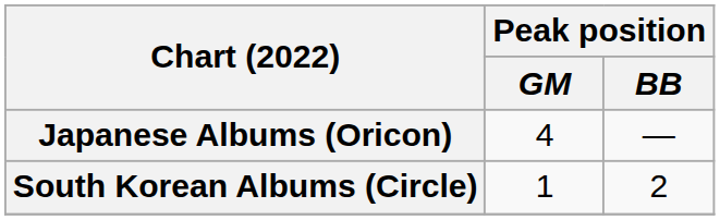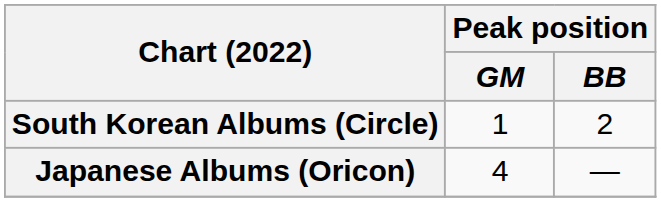 <table class="wikitable plainrowheaders" style="text-align:center">
 <tr>
 <th scope="col" rowspan="2">Chart (2022)</th>
 <th scope="col" colspan="2">Peak position</th>
 </tr>
 <tr>
 <th><em>GM</em></th>
 <th><em>BB</em></th>
 </tr>
 <tr>
+<th scope="row">South Korean Albums (Circle)</th>
+<td>1</td>
+<td>2</td>
+</tr>
+<tr>
 <th scope="row">Japanese Albums (Oricon)</th>
 <td>4</td>
 <td>—</td>
 </tr>
 <tr>
-<th scope="row">South Korean Albums (Circle)</th>
-<td>1</td>
-<td>2</td>
-</tr>
-<tr>
 </tr>
 </table>
